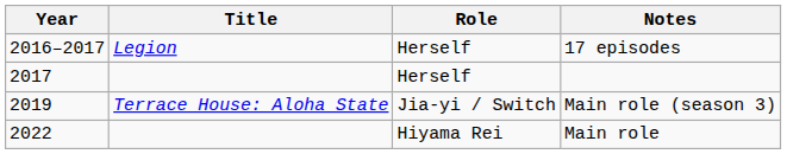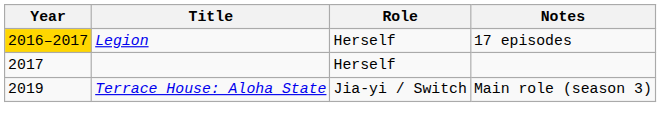 <table class="wikitable">
 <tr>
 <th>Year</th>
 <th>Title</th>
 <th>Role</th>
 <th class="unsortable">Notes</th>
 </tr>
 <tr>
-<td>2016–2017</td>
+<td style="background: gold;">2016–2017</td>
 <td><em><a href='#'>Legion</a></em></td>
 <td>Herself</td>
 <td>17 episodes</td>
 </tr>
 <tr>
 <td>2017</td>
 <td><em></em></td>
 <td>Herself</td>
 <td></td>
 </tr>
 <tr>
 <td>2019</td>
 <td><em><a href='#'>Terrace House: Aloha State</a></em></td>
 <td>Jia-yi / Switch</td>
 <td>Main role (season 3)</td>
 </tr>
-<tr>
-<td>2022</td>
-<td><em></em></td>
-<td>Hiyama Rei</td>
-<td>Main role</td>
-</tr>
 </table>
